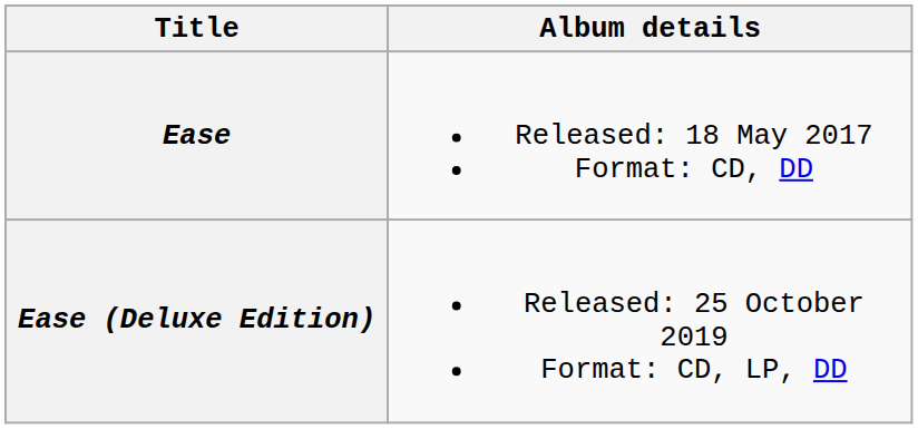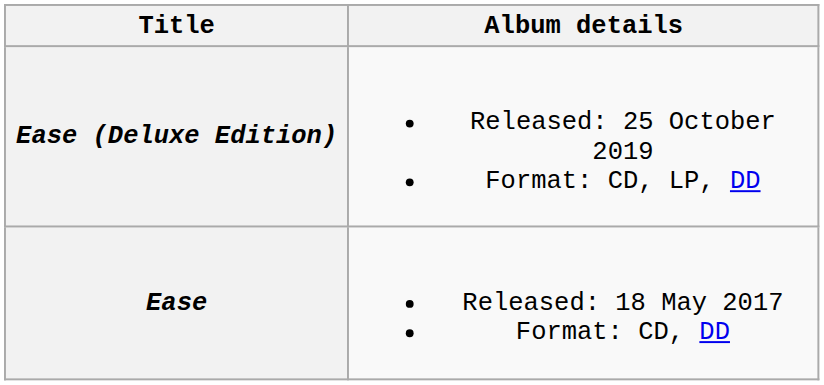 <table class="wikitable plainrowheaders" style="text-align:center;" border="1">
 <tr>
 <th scope="col" style="width:13em;">Title</th>
 <th scope="col" style="width:18em;">Album details</th>
 </tr>
 <tr>
+<th scope="row"><em>Ease (Deluxe Edition)</em></th>
+<td><br><ul><li>Released: 25 October 2019</li><li>Format: CD, LP, <a href='#'>DD</a></li></ul></td>
+</tr>
+<tr>
 <th scope="row"><em>Ease</em></th>
 <td><br><ul><li>Released: 18 May 2017</li><li>Format: CD, <a href='#'>DD</a></li></ul></td>
 </tr>
-<tr>
-<th scope="row"><em>Ease (Deluxe Edition)</em></th>
-<td><br><ul><li>Released: 25 October 2019</li><li>Format: CD, LP, <a href='#'>DD</a></li></ul></td>
-</tr>
 </table>
